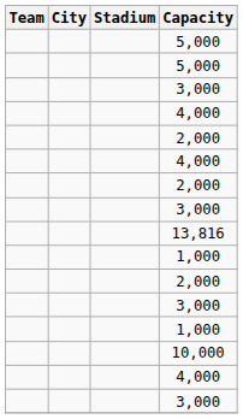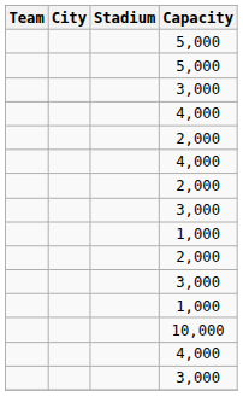 <table class="wikitable sortable">
 <tr>
 <th>Team</th>
 <th>City</th>
 <th>Stadium</th>
 <th>Capacity</th>
 </tr>
 <tr>
 <td></td>
 <td></td>
 <td></td>
 <td style="text-align:center;">5,000</td>
 </tr>
 <tr>
 <td></td>
 <td></td>
 <td></td>
 <td style="text-align:center;">5,000</td>
 </tr>
 <tr>
 <td></td>
 <td></td>
 <td></td>
 <td style="text-align:center;">3,000</td>
 </tr>
 <tr>
 <td></td>
 <td></td>
 <td></td>
 <td style="text-align:center;">4,000</td>
 </tr>
 <tr>
 <td></td>
 <td></td>
 <td></td>
 <td style="text-align:center;">2,000</td>
 </tr>
 <tr>
 <td></td>
 <td></td>
 <td></td>
 <td style="text-align:center;">4,000</td>
 </tr>
 <tr>
 <td></td>
 <td></td>
 <td></td>
 <td style="text-align:center;">2,000</td>
 </tr>
 <tr>
 <td></td>
 <td></td>
 <td></td>
 <td style="text-align:center;">3,000</td>
 </tr>
 <tr>
 <td></td>
 <td></td>
 <td></td>
-<td style="text-align:center;">13,816</td>
-</tr>
-<tr>
-<td></td>
-<td></td>
-<td></td>
 <td style="text-align:center;">1,000</td>
 </tr>
 <tr>
 <td></td>
 <td></td>
 <td></td>
 <td style="text-align:center;">2,000</td>
 </tr>
 <tr>
 <td></td>
 <td></td>
 <td></td>
 <td style="text-align:center;">3,000</td>
 </tr>
 <tr>
 <td></td>
 <td></td>
 <td></td>
 <td style="text-align:center;">1,000</td>
 </tr>
 <tr>
 <td></td>
 <td></td>
 <td></td>
 <td style="text-align:center;">10,000</td>
 </tr>
 <tr>
 <td></td>
 <td></td>
 <td></td>
 <td style="text-align:center;">4,000</td>
 </tr>
 <tr>
 <td></td>
 <td></td>
 <td></td>
 <td style="text-align:center;">3,000</td>
 </tr>
 <tr>
 </tr>
 </table>
